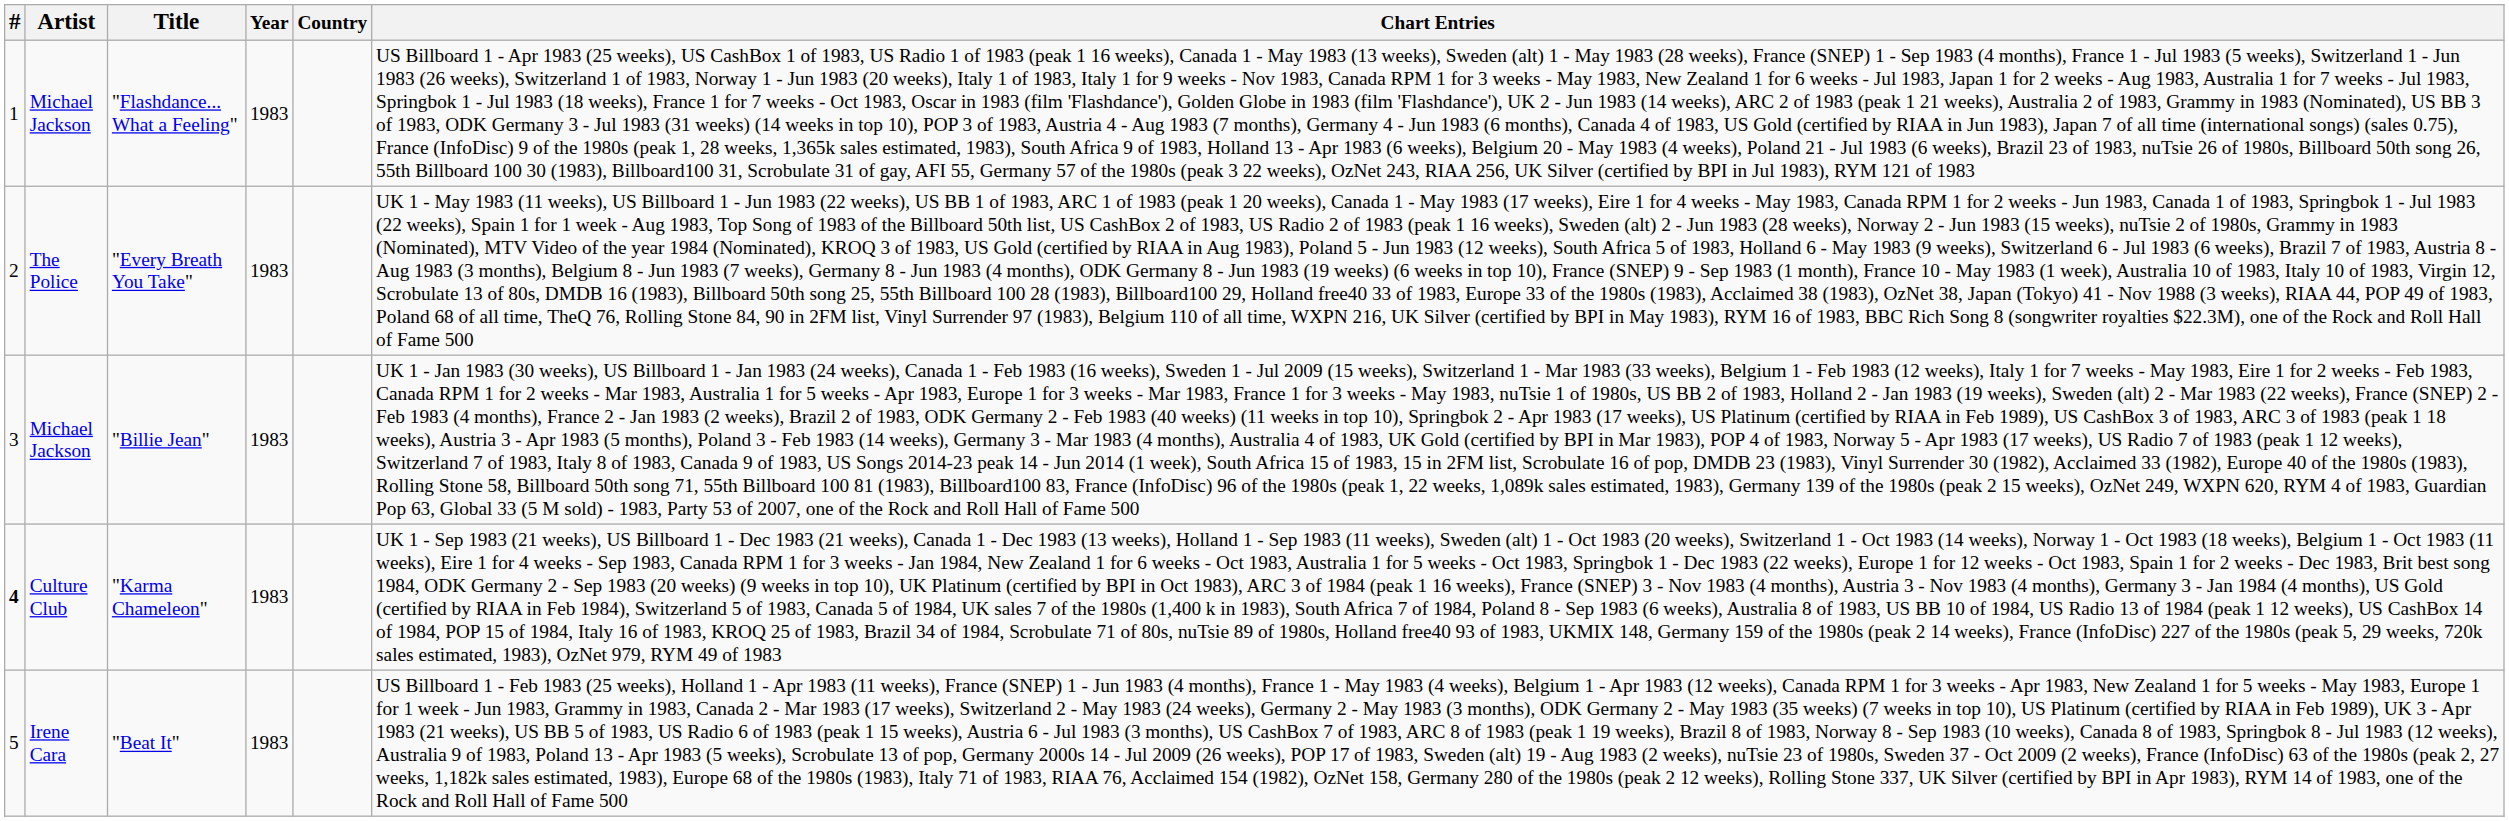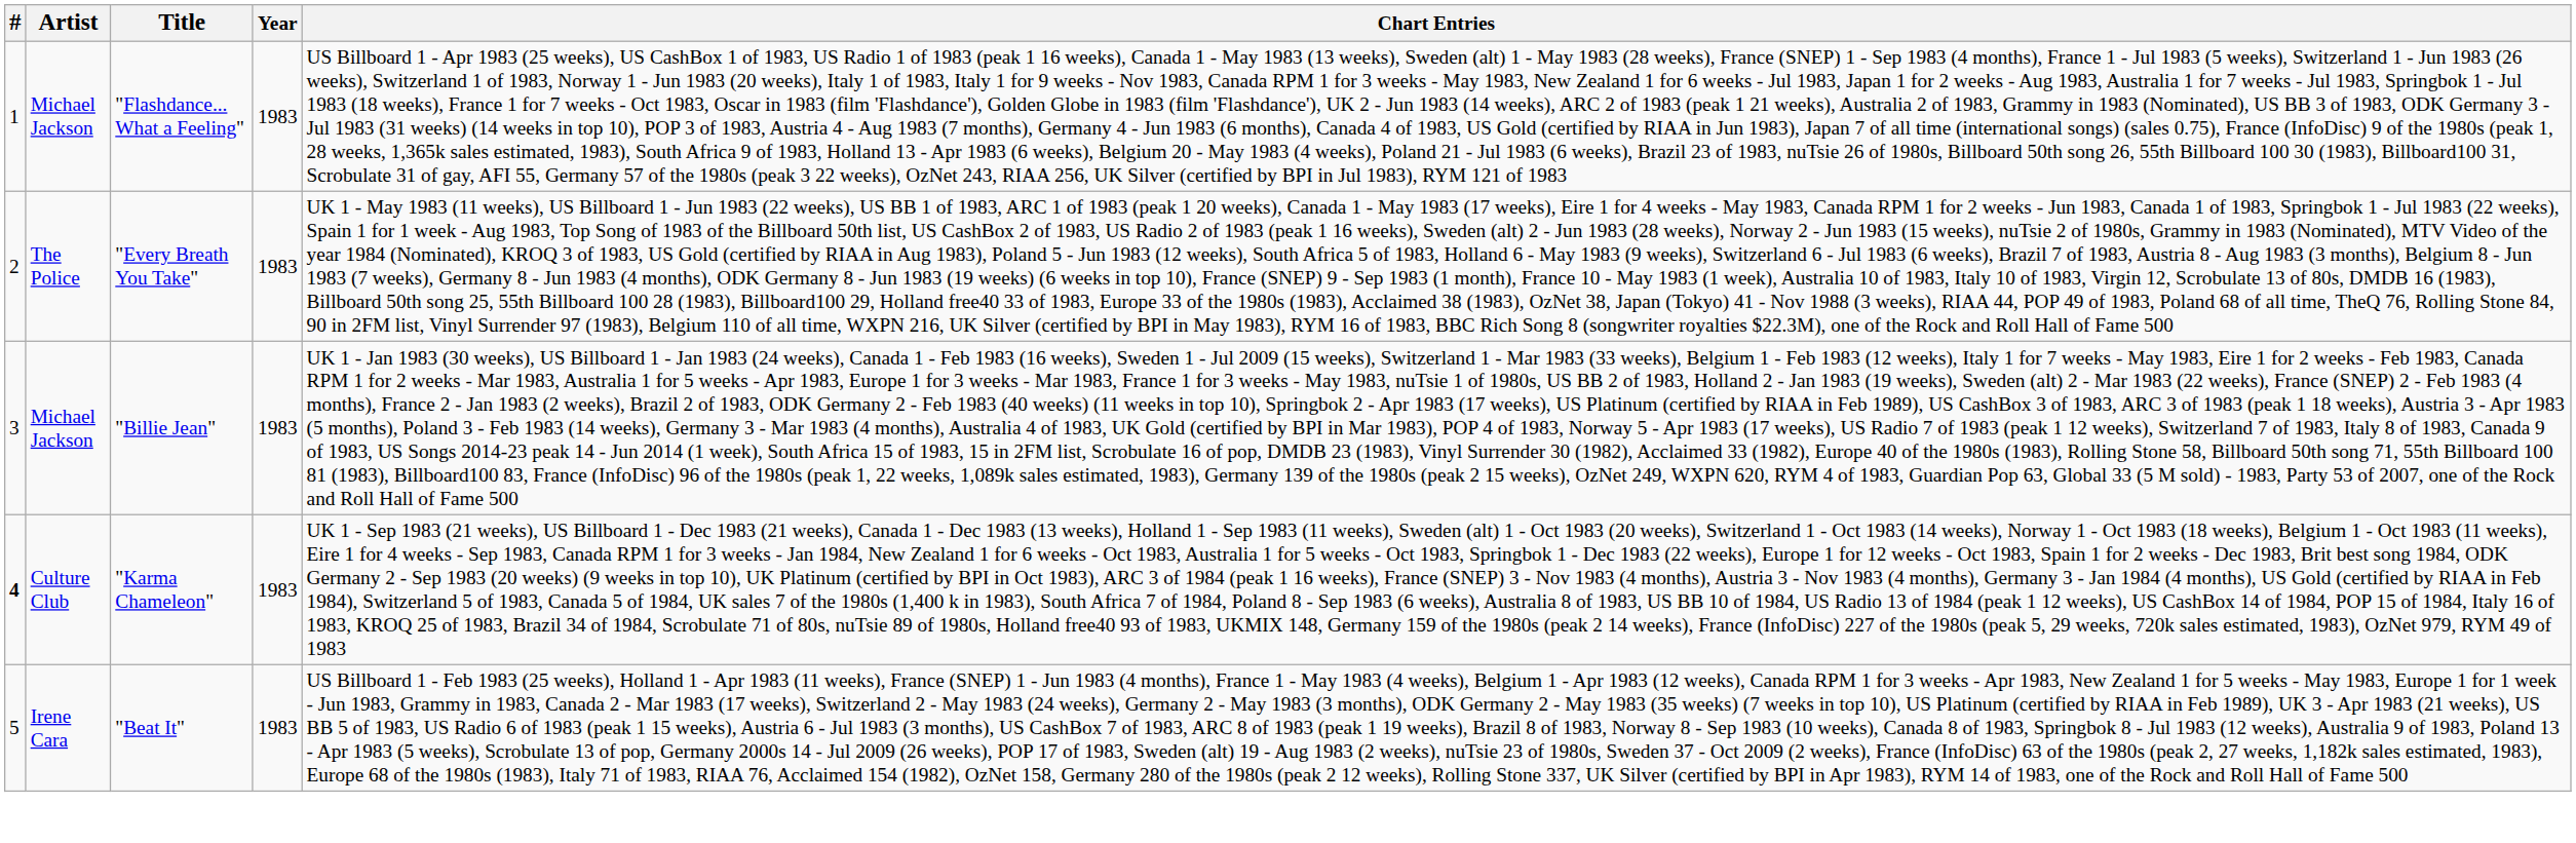 <table class="wikitable" style="font-size:95%;">
 <tr>
 <th><big>#</big></th>
 <th><big>Artist</big></th>
 <th><big>Title</big></th>
 <th>Year</th>
-<th>Country</th>
 <th>Chart Entries</th>
 </tr>
 <tr>
 <td>1</td>
 <td><a href='#'>Michael Jackson</a></td>
 <td>"<a href='#'>Flashdance... What a Feeling</a>"</td>
 <td>1983</td>
-<td></td>
 <td>US Billboard 1 - Apr 1983 (25 weeks), US CashBox 1 of 1983, US Radio 1 of 1983 (peak 1 16 weeks), Canada 1 - May 1983 (13 weeks), Sweden (alt) 1 - May 1983 (28 weeks), France (SNEP) 1 - Sep 1983 (4 months), France 1 - Jul 1983 (5 weeks), Switzerland 1 - Jun 1983 (26 weeks), Switzerland 1 of 1983, Norway 1 - Jun 1983 (20 weeks), Italy 1 of 1983, Italy 1 for 9 weeks - Nov 1983, Canada RPM 1 for 3 weeks - May 1983, New Zealand 1 for 6 weeks - Jul 1983, Japan 1 for 2 weeks - Aug 1983, Australia 1 for 7 weeks - Jul 1983, Springbok 1 - Jul 1983 (18 weeks), France 1 for 7 weeks - Oct 1983, Oscar in 1983 (film 'Flashdance'), Golden Globe in 1983 (film 'Flashdance'), UK 2 - Jun 1983 (14 weeks), ARC 2 of 1983 (peak 1 21 weeks), Australia 2 of 1983, Grammy in 1983 (Nominated), US BB 3 of 1983, ODK Germany 3 - Jul 1983 (31 weeks) (14 weeks in top 10), POP 3 of 1983, Austria 4 - Aug 1983 (7 months), Germany 4 - Jun 1983 (6 months), Canada 4 of 1983, US Gold (certified by RIAA in Jun 1983), Japan 7 of all time (international songs) (sales 0.75), France (InfoDisc) 9 of the 1980s (peak 1, 28 weeks, 1,365k sales estimated, 1983), South Africa 9 of 1983, Holland 13 - Apr 1983 (6 weeks), Belgium 20 - May 1983 (4 weeks), Poland 21 - Jul 1983 (6 weeks), Brazil 23 of 1983, nuTsie 26 of 1980s, Billboard 50th song 26, 55th Billboard 100 30 (1983), Billboard100 31, Scrobulate 31 of gay, AFI 55, Germany 57 of the 1980s (peak 3 22 weeks), OzNet 243, RIAA 256, UK Silver (certified by BPI in Jul 1983), RYM 121 of 1983</td>
 </tr>
 <tr>
 <td>2</td>
 <td><a href='#'>The Police</a></td>
 <td>"<a href='#'>Every Breath You Take</a>"</td>
 <td>1983</td>
-<td></td>
 <td>UK 1 - May 1983 (11 weeks), US Billboard 1 - Jun 1983 (22 weeks), US BB 1 of 1983, ARC 1 of 1983 (peak 1 20 weeks), Canada 1 - May 1983 (17 weeks), Eire 1 for 4 weeks - May 1983, Canada RPM 1 for 2 weeks - Jun 1983, Canada 1 of 1983, Springbok 1 - Jul 1983 (22 weeks), Spain 1 for 1 week - Aug 1983, Top Song of 1983 of the Billboard 50th list, US CashBox 2 of 1983, US Radio 2 of 1983 (peak 1 16 weeks), Sweden (alt) 2 - Jun 1983 (28 weeks), Norway 2 - Jun 1983 (15 weeks), nuTsie 2 of 1980s, Grammy in 1983 (Nominated), MTV Video of the year 1984 (Nominated), KROQ 3 of 1983, US Gold (certified by RIAA in Aug 1983), Poland 5 - Jun 1983 (12 weeks), South Africa 5 of 1983, Holland 6 - May 1983 (9 weeks), Switzerland 6 - Jul 1983 (6 weeks), Brazil 7 of 1983, Austria 8 - Aug 1983 (3 months), Belgium 8 - Jun 1983 (7 weeks), Germany 8 - Jun 1983 (4 months), ODK Germany 8 - Jun 1983 (19 weeks) (6 weeks in top 10), France (SNEP) 9 - Sep 1983 (1 month), France 10 - May 1983 (1 week), Australia 10 of 1983, Italy 10 of 1983, Virgin 12, Scrobulate 13 of 80s, DMDB 16 (1983), Billboard 50th song 25, 55th Billboard 100 28 (1983), Billboard100 29, Holland free40 33 of 1983, Europe 33 of the 1980s (1983), Acclaimed 38 (1983), OzNet 38, Japan (Tokyo) 41 - Nov 1988 (3 weeks), RIAA 44, POP 49 of 1983, Poland 68 of all time, TheQ 76, Rolling Stone 84, 90 in 2FM list, Vinyl Surrender 97 (1983), Belgium 110 of all time, WXPN 216, UK Silver (certified by BPI in May 1983), RYM 16 of 1983, BBC Rich Song 8 (songwriter royalties $22.3M), one of the Rock and Roll Hall of Fame 500</td>
 </tr>
 <tr>
 <td>3</td>
 <td><a href='#'>Michael Jackson</a></td>
 <td>"<a href='#'>Billie Jean</a>"</td>
 <td>1983</td>
-<td></td>
 <td>UK 1 - Jan 1983 (30 weeks), US Billboard 1 - Jan 1983 (24 weeks), Canada 1 - Feb 1983 (16 weeks), Sweden 1 - Jul 2009 (15 weeks), Switzerland 1 - Mar 1983 (33 weeks), Belgium 1 - Feb 1983 (12 weeks), Italy 1 for 7 weeks - May 1983, Eire 1 for 2 weeks - Feb 1983, Canada RPM 1 for 2 weeks - Mar 1983, Australia 1 for 5 weeks - Apr 1983, Europe 1 for 3 weeks - Mar 1983, France 1 for 3 weeks - May 1983, nuTsie 1 of 1980s, US BB 2 of 1983, Holland 2 - Jan 1983 (19 weeks), Sweden (alt) 2 - Mar 1983 (22 weeks), France (SNEP) 2 - Feb 1983 (4 months), France 2 - Jan 1983 (2 weeks), Brazil 2 of 1983, ODK Germany 2 - Feb 1983 (40 weeks) (11 weeks in top 10), Springbok 2 - Apr 1983 (17 weeks), US Platinum (certified by RIAA in Feb 1989), US CashBox 3 of 1983, ARC 3 of 1983 (peak 1 18 weeks), Austria 3 - Apr 1983 (5 months), Poland 3 - Feb 1983 (14 weeks), Germany 3 - Mar 1983 (4 months), Australia 4 of 1983, UK Gold (certified by BPI in Mar 1983), POP 4 of 1983, Norway 5 - Apr 1983 (17 weeks), US Radio 7 of 1983 (peak 1 12 weeks), Switzerland 7 of 1983, Italy 8 of 1983, Canada 9 of 1983, US Songs 2014-23 peak 14 - Jun 2014 (1 week), South Africa 15 of 1983, 15 in 2FM list, Scrobulate 16 of pop, DMDB 23 (1983), Vinyl Surrender 30 (1982), Acclaimed 33 (1982), Europe 40 of the 1980s (1983), Rolling Stone 58, Billboard 50th song 71, 55th Billboard 100 81 (1983), Billboard100 83, France (InfoDisc) 96 of the 1980s (peak 1, 22 weeks, 1,089k sales estimated, 1983), Germany 139 of the 1980s (peak 2 15 weeks), OzNet 249, WXPN 620, RYM 4 of 1983, Guardian Pop 63, Global 33 (5 M sold) - 1983, Party 53 of 2007, one of the Rock and Roll Hall of Fame 500</td>
 </tr>
 <tr>
 <td><strong>4</strong></td>
 <td><a href='#'>Culture Club</a></td>
 <td>"<a href='#'>Karma Chameleon</a>"</td>
 <td>1983</td>
-<td></td>
 <td>UK 1 - Sep 1983 (21 weeks), US Billboard 1 - Dec 1983 (21 weeks), Canada 1 - Dec 1983 (13 weeks), Holland 1 - Sep 1983 (11 weeks), Sweden (alt) 1 - Oct 1983 (20 weeks), Switzerland 1 - Oct 1983 (14 weeks), Norway 1 - Oct 1983 (18 weeks), Belgium 1 - Oct 1983 (11 weeks), Eire 1 for 4 weeks - Sep 1983, Canada RPM 1 for 3 weeks - Jan 1984, New Zealand 1 for 6 weeks - Oct 1983, Australia 1 for 5 weeks - Oct 1983, Springbok 1 - Dec 1983 (22 weeks), Europe 1 for 12 weeks - Oct 1983, Spain 1 for 2 weeks - Dec 1983, Brit best song 1984, ODK Germany 2 - Sep 1983 (20 weeks) (9 weeks in top 10), UK Platinum (certified by BPI in Oct 1983), ARC 3 of 1984 (peak 1 16 weeks), France (SNEP) 3 - Nov 1983 (4 months), Austria 3 - Nov 1983 (4 months), Germany 3 - Jan 1984 (4 months), US Gold (certified by RIAA in Feb 1984), Switzerland 5 of 1983, Canada 5 of 1984, UK sales 7 of the 1980s (1,400 k in 1983), South Africa 7 of 1984, Poland 8 - Sep 1983 (6 weeks), Australia 8 of 1983, US BB 10 of 1984, US Radio 13 of 1984 (peak 1 12 weeks), US CashBox 14 of 1984, POP 15 of 1984, Italy 16 of 1983, KROQ 25 of 1983, Brazil 34 of 1984, Scrobulate 71 of 80s, nuTsie 89 of 1980s, Holland free40 93 of 1983, UKMIX 148, Germany 159 of the 1980s (peak 2 14 weeks), France (InfoDisc) 227 of the 1980s (peak 5, 29 weeks, 720k sales estimated, 1983), OzNet 979, RYM 49 of 1983</td>
 </tr>
 <tr>
 <td>5</td>
 <td><a href='#'>Irene Cara</a></td>
 <td>"<a href='#'>Beat It</a>"</td>
 <td>1983</td>
-<td></td>
 <td>US Billboard 1 - Feb 1983 (25 weeks), Holland 1 - Apr 1983 (11 weeks), France (SNEP) 1 - Jun 1983 (4 months), France 1 - May 1983 (4 weeks), Belgium 1 - Apr 1983 (12 weeks), Canada RPM 1 for 3 weeks - Apr 1983, New Zealand 1 for 5 weeks - May 1983, Europe 1 for 1 week - Jun 1983, Grammy in 1983, Canada 2 - Mar 1983 (17 weeks), Switzerland 2 - May 1983 (24 weeks), Germany 2 - May 1983 (3 months), ODK Germany 2 - May 1983 (35 weeks) (7 weeks in top 10), US Platinum (certified by RIAA in Feb 1989), UK 3 - Apr 1983 (21 weeks), US BB 5 of 1983, US Radio 6 of 1983 (peak 1 15 weeks), Austria 6 - Jul 1983 (3 months), US CashBox 7 of 1983, ARC 8 of 1983 (peak 1 19 weeks), Brazil 8 of 1983, Norway 8 - Sep 1983 (10 weeks), Canada 8 of 1983, Springbok 8 - Jul 1983 (12 weeks), Australia 9 of 1983, Poland 13 - Apr 1983 (5 weeks), Scrobulate 13 of pop, Germany 2000s 14 - Jul 2009 (26 weeks), POP 17 of 1983, Sweden (alt) 19 - Aug 1983 (2 weeks), nuTsie 23 of 1980s, Sweden 37 - Oct 2009 (2 weeks), France (InfoDisc) 63 of the 1980s (peak 2, 27 weeks, 1,182k sales estimated, 1983), Europe 68 of the 1980s (1983), Italy 71 of 1983, RIAA 76, Acclaimed 154 (1982), OzNet 158, Germany 280 of the 1980s (peak 2 12 weeks), Rolling Stone 337, UK Silver (certified by BPI in Apr 1983), RYM 14 of 1983, one of the Rock and Roll Hall of Fame 500</td>
 </tr>
 </table>
